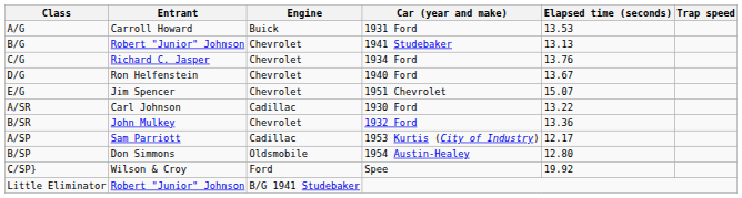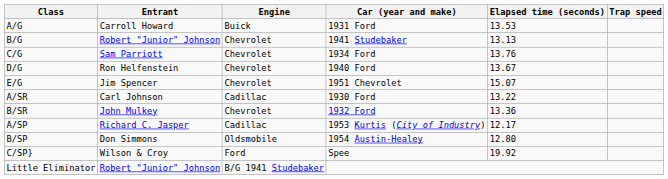 <table class="wikitable">
 <tr>
 <th>Class</th>
 <th>Entrant</th>
 <th>Engine</th>
 <th>Car (year and make)</th>
 <th>Elapsed time (seconds)</th>
 <th>Trap speed</th>
 </tr>
 <tr>
 <td>A/G</td>
 <td>Carroll Howard</td>
 <td>Buick</td>
 <td>1931 Ford</td>
 <td>13.53</td>
 <td></td>
 </tr>
 <tr>
 <td>B/G</td>
 <td><a href='#'>Robert "Junior" Johnson</a></td>
 <td>Chevrolet</td>
 <td>1941 <a href='#'>Studebaker</a></td>
 <td>13.13</td>
 <td></td>
 </tr>
 <tr>
 <td>C/G</td>
-<td><a href='#'>Richard C. Jasper</a></td>
+<td><a href='#'>Sam Parriott</a></td>
 <td>Chevrolet</td>
 <td>1934 Ford</td>
 <td>13.76</td>
 <td></td>
 </tr>
 <tr>
 <td>D/G</td>
 <td>Ron Helfenstein</td>
 <td>Chevrolet</td>
 <td>1940 Ford</td>
 <td>13.67</td>
 <td></td>
 </tr>
 <tr>
 <td>E/G</td>
 <td>Jim Spencer</td>
 <td>Chevrolet</td>
 <td>1951 Chevrolet</td>
 <td>15.07</td>
 <td></td>
 </tr>
 <tr>
 <td>A/SR</td>
 <td>Carl Johnson</td>
 <td>Cadillac</td>
 <td>1930 Ford</td>
 <td>13.22</td>
 <td></td>
 </tr>
 <tr>
 <td>B/SR</td>
 <td><a href='#'>John Mulkey</a></td>
 <td>Chevrolet</td>
 <td><a href='#'>1932 Ford</a></td>
 <td>13.36</td>
 <td></td>
 </tr>
 <tr>
 <td>A/SP</td>
-<td><a href='#'>Sam Parriott</a></td>
+<td><a href='#'>Richard C. Jasper</a></td>
 <td>Cadillac</td>
 <td>1953 <a href='#'>Kurtis</a> (<a href='#'><em>City of Industry</em></a>)</td>
 <td>12.17</td>
 <td></td>
 </tr>
 <tr>
 <td>B/SP</td>
 <td>Don Simmons</td>
 <td>Oldsmobile</td>
 <td>1954 <a href='#'>Austin-Healey</a></td>
 <td>12.80</td>
 <td></td>
 </tr>
 <tr>
 <td>C/SP}</td>
 <td>Wilson & Croy</td>
 <td>Ford</td>
 <td>Spee</td>
 <td>19.92</td>
 <td></td>
 </tr>
 <tr>
 <td>Little Eliminator</td>
 <td><a href='#'>Robert "Junior" Johnson</a></td>
 <td>B/G 1941 <a href='#'>Studebaker</a></td>
 </tr>
 </table>
